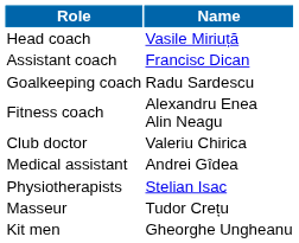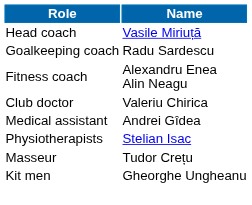 <table class="toccolours">
 <tr>
 <th style="background:#0065aa;color:#ffffff;border:1px solid #0077b8;">Role</th>
 <th style="background:#0065aa;color:#ffffff;border:1px solid #0077b8;">Name</th>
 </tr>
 <tr>
 <td>Head coach</td>
 <td> <a href='#'>Vasile Miriuță</a></td>
-</tr>
-<tr>
-<td>Assistant coach</td>
-<td> <a href='#'>Francisc Dican</a></td>
 </tr>
 <tr>
 <td>Goalkeeping coach</td>
 <td> Radu Sardescu</td>
 </tr>
 <tr>
 <td>Fitness coach</td>
 <td> Alexandru Enea <br> Alin Neagu</td>
 </tr>
 <tr>
 <td>Club doctor</td>
 <td> Valeriu Chirica</td>
 </tr>
 <tr>
 <td>Medical assistant</td>
 <td> Andrei Gîdea</td>
 </tr>
 <tr>
 <td>Physiotherapists</td>
 <td> <a href='#'>Stelian Isac</a></td>
 </tr>
 <tr>
 <td>Masseur</td>
 <td> Tudor Crețu</td>
 </tr>
 <tr>
 <td>Kit men</td>
 <td> Gheorghe Ungheanu</td>
 </tr>
 </table>
